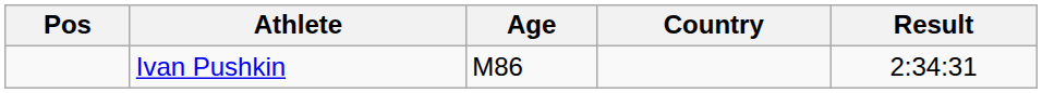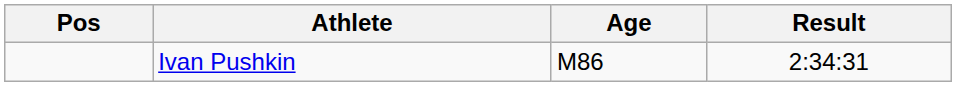 <table class="wikitable"  style="text-align:center; width:50%;">
 <tr>
 <th>Pos</th>
 <th>Athlete</th>
 <th>Age</th>
-<th>Country</th>
 <th>Result</th>
 </tr>
 <tr>
 <td align=center></td>
 <td align=left><a href='#'>Ivan Pushkin</a></td>
 <td align=left>M86</td>
-<td align=left></td>
 <td>2:34:31</td>
 </tr>
 </table>
